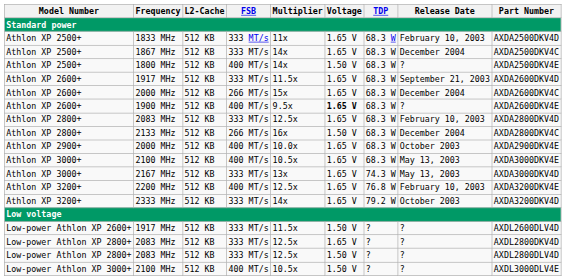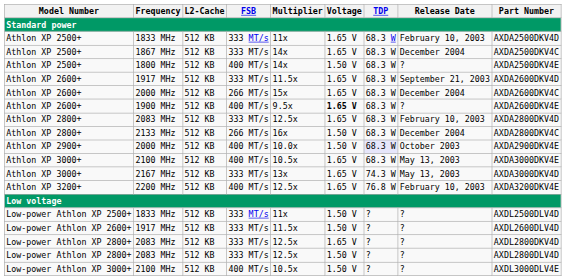 <table class="wikitable">
 <tr>
 <th>Model Number</th>
 <th>Frequency</th>
 <th>L2-Cache</th>
 <th><a href='#'>FSB</a></th>
 <th>Multiplier</th>
 <th>Voltage</th>
 <th><a href='#'>TDP</a></th>
 <th>Release Date</th>
 <th>Part Number</th>
 </tr>
 <tr>
 <td align="left" colspan="9" style="background:#009966;color: white"><strong>Standard power</strong></td>
 </tr>
 <tr>
 <td>Athlon XP 2500+</td>
 <td>1833 MHz</td>
 <td>512 KB</td>
 <td>333 <a href='#'>MT/s</a></td>
 <td>11x</td>
 <td>1.65 V</td>
 <td>68.3 <a href='#'>W</a></td>
 <td>February 10, 2003</td>
 <td>AXDA2500DKV4D</td>
 </tr>
 <tr>
 <td>Athlon XP 2500+</td>
 <td>1867 MHz</td>
 <td>512 KB</td>
 <td>333 MT/s</td>
 <td>14x</td>
 <td>1.65 V</td>
 <td>68.3 W</td>
 <td>December 2004</td>
 <td>AXDA2500DKV4C</td>
 </tr>
 <tr>
 <td>Athlon XP 2500+</td>
 <td>1800 MHz</td>
 <td>512 KB</td>
 <td>400 MT/s</td>
 <td>14x</td>
 <td>1.50 V</td>
 <td>68.3 W</td>
 <td>?</td>
 <td>AXDA2500DKV4E</td>
 </tr>
 <tr>
 <td>Athlon XP 2600+</td>
 <td>1917 MHz</td>
 <td>512 KB</td>
 <td>333 MT/s</td>
 <td>11.5x</td>
 <td>1.65 V</td>
 <td>68.3 W</td>
 <td>September 21, 2003</td>
 <td>AXDA2600DKV4D</td>
 </tr>
 <tr>
 <td>Athlon XP 2600+</td>
 <td>2000 MHz</td>
 <td>512 KB</td>
 <td>266 MT/s</td>
 <td>15x</td>
 <td>1.65 V</td>
 <td>68.3 W</td>
 <td>December 2004</td>
 <td>AXDA2600DKV4C</td>
 </tr>
 <tr>
 <td>Athlon XP 2600+</td>
 <td>1900 MHz</td>
 <td>512 KB</td>
 <td>400 MT/s</td>
 <td>9.5x</td>
 <td><strong>1.65 V</strong></td>
 <td>68.3 W</td>
 <td>?</td>
 <td>AXDA2600DKV4E</td>
 </tr>
 <tr>
 <td>Athlon XP 2800+</td>
 <td>2083 MHz</td>
 <td>512 KB</td>
 <td>333 MT/s</td>
 <td>12.5x</td>
 <td>1.65 V</td>
 <td>68.3 W</td>
 <td>February 10, 2003</td>
 <td>AXDA2800DKV4D</td>
 </tr>
 <tr>
 <td>Athlon XP 2800+</td>
 <td>2133 MHz</td>
 <td>512 KB</td>
 <td>266 MT/s</td>
 <td>16x</td>
 <td>1.50 V</td>
 <td>68.3 W</td>
 <td>December 2004</td>
 <td>AXDA2800DKV4C</td>
 </tr>
 <tr>
 <td>Athlon XP 2900+</td>
 <td>2000 MHz</td>
 <td>512 KB</td>
 <td>400 MT/s</td>
 <td>10.0x</td>
-<td>1.65 V</td>
-<td>68.3 W</td>
+<td>1.50 V</td>
+<td style="background: lavender;">68.3 W</td>
 <td>October 2003</td>
 <td>AXDA2900DKV4E</td>
 </tr>
 <tr>
 <td>Athlon XP 3000+</td>
 <td>2100 MHz</td>
 <td>512 KB</td>
 <td>400 MT/s</td>
 <td>10.5x</td>
 <td>1.65 V</td>
 <td>68.3 W</td>
 <td>May 13, 2003</td>
 <td>AXDA3000DKV4E</td>
 </tr>
 <tr>
 <td>Athlon XP 3000+</td>
 <td>2167 MHz</td>
 <td>512 KB</td>
 <td>333 MT/s</td>
 <td>13x</td>
 <td>1.65 V</td>
 <td>74.3 W</td>
 <td>May 13, 2003</td>
 <td>AXDA3000DKV4D</td>
 </tr>
 <tr>
 <td>Athlon XP 3200+</td>
 <td>2200 MHz</td>
 <td>512 KB</td>
 <td>400 MT/s</td>
 <td>12.5x</td>
 <td>1.65 V</td>
 <td>76.8 W</td>
 <td>February 10, 2003</td>
 <td>AXDA3200DKV4E</td>
 </tr>
 <tr>
-<td>Athlon XP 3200+</td>
-<td>2333 MHz</td>
-<td>512 KB</td>
-<td>333 MT/s</td>
-<td>14x</td>
-<td>1.65 V</td>
-<td>79.2 W</td>
-<td>October 2003</td>
-<td>AXDA3200DKV4D</td>
+<td align="left" colspan="9" style="background:#009966;color: white"><strong>Low voltage</strong></td>
 </tr>
 <tr>
-<td align="left" colspan="9" style="background:#009966;color: white"><strong>Low voltage</strong></td>
+<td>Low-power Athlon XP 2500+</td>
+<td>1833 MHz</td>
+<td>512 KB</td>
+<td>333 <a href='#'>MT/s</a></td>
+<td>11x</td>
+<td>1.50 V</td>
+<td>?</td>
+<td>?</td>
+<td>AXDL2500DLV4D</td>
 </tr>
 <tr>
 <td>Low-power Athlon XP 2600+</td>
 <td>1917 MHz</td>
 <td>512 KB</td>
 <td>333 MT/s</td>
 <td>11.5x</td>
 <td>1.50 V</td>
 <td>?</td>
 <td>?</td>
 <td>AXDL2600DLV4D</td>
 </tr>
 <tr>
 <td>Low-power Athlon XP 2800+</td>
 <td>2083 MHz</td>
 <td>512 KB</td>
 <td>333 MT/s</td>
 <td>12.5x</td>
 <td>1.65 V</td>
 <td>?</td>
 <td>?</td>
 <td>AXDL2800DKV4D</td>
 </tr>
 <tr>
 <td>Low-power Athlon XP 2800+</td>
 <td>2083 MHz</td>
 <td>512 KB</td>
 <td>333 MT/s</td>
 <td>12.5x</td>
 <td>1.50 V</td>
 <td>?</td>
 <td>?</td>
 <td>AXDL2800DLV4D</td>
 </tr>
 <tr>
 <td>Low-power Athlon XP 3000+</td>
 <td>2100 MHz</td>
 <td>512 KB</td>
 <td>400 MT/s</td>
 <td>10.5x</td>
 <td>1.50 V</td>
 <td>?</td>
 <td>?</td>
 <td>AXDL3000DLV4E</td>
 </tr>
 </table>
